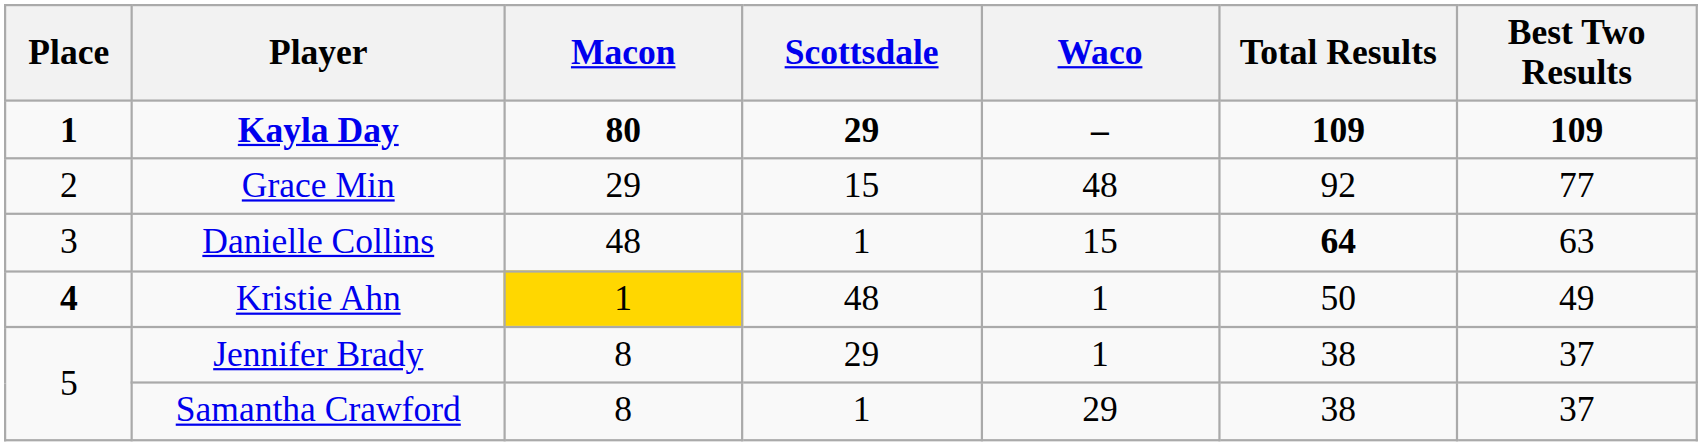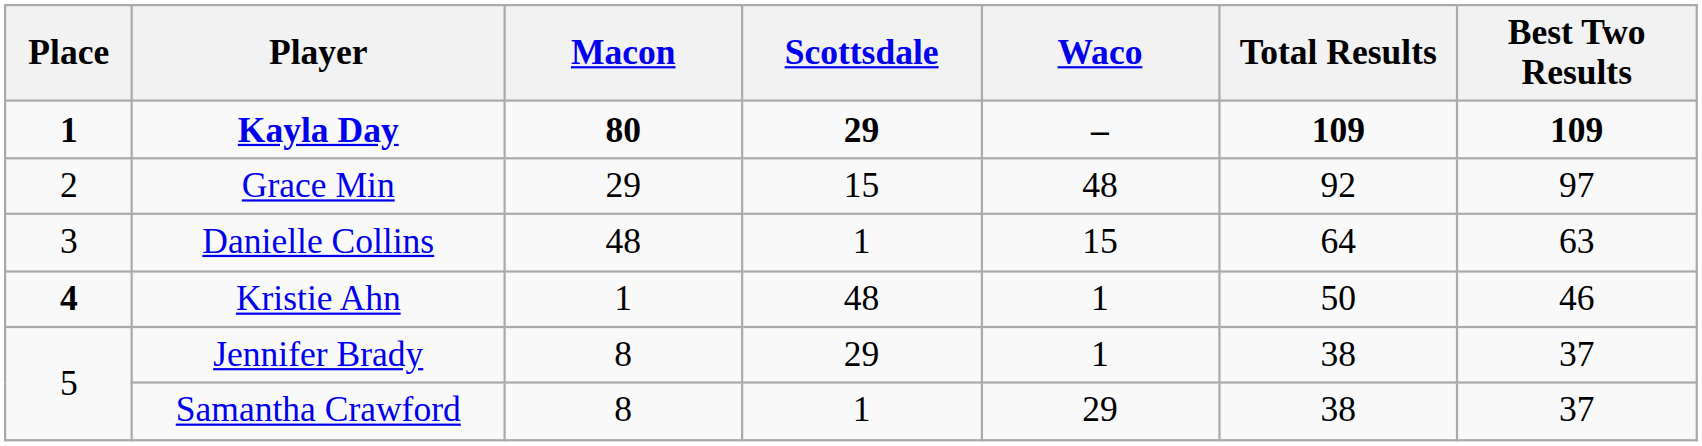 <table class="wikitable" style="text-align: center;">
 <tr>
 <th style="width:50px;">Place</th>
 <th width=160>Player</th>
 <th width=100><a href='#'>Macon</a></th>
 <th width=100><a href='#'>Scottsdale</a></th>
 <th width=100><a href='#'>Waco</a></th>
 <th width=100>Total Results</th>
 <th width=100>Best Two Results</th>
 </tr>
 <tr>
 <td><strong> 1</strong></td>
 <td><strong><a href='#'>Kayla Day</a></strong></td>
 <td><strong>80</strong></td>
 <td><strong>29</strong></td>
 <td><strong>–</strong></td>
 <td><strong>109</strong></td>
 <td><strong>109</strong></td>
 </tr>
 <tr>
 <td>2</td>
 <td><a href='#'>Grace Min</a></td>
 <td>29</td>
 <td>15</td>
 <td>48</td>
 <td>92</td>
-<td>77</td>
+<td>97</td>
 </tr>
 <tr>
 <td>3</td>
 <td><a href='#'>Danielle Collins</a></td>
 <td>48</td>
 <td>1</td>
 <td>15</td>
-<td><strong>64</strong></td>
+<td>64</td>
 <td>63</td>
 </tr>
 <tr>
 <td><strong>4</strong></td>
 <td><a href='#'>Kristie Ahn</a></td>
-<td style="background: gold;">1</td>
+<td>1</td>
 <td>48</td>
 <td>1</td>
 <td>50</td>
-<td>49</td>
+<td>46</td>
 </tr>
 <tr>
 <td rowspan=2>5</td>
 <td><a href='#'>Jennifer Brady</a></td>
 <td>8</td>
 <td>29</td>
 <td>1</td>
 <td>38</td>
 <td>37</td>
 </tr>
 <tr>
 <td><a href='#'>Samantha Crawford</a></td>
 <td>8</td>
 <td>1</td>
 <td>29</td>
 <td>38</td>
 <td>37</td>
 </tr>
 </table>
